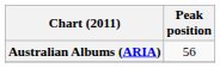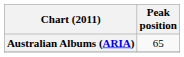 <table class="wikitable sortable plainrowheaders">
 <tr>
 <th>Chart (2011)</th>
 <th>Peak<br>position</th>
 </tr>
 <tr>
 <th scope="row">Australian Albums (<a href='#'>ARIA</a>)</th>
-<td align="center">56</td>
+<td align="center">65</td>
 </tr>
 <tr>
 </tr>
 <tr>
 </tr>
 <tr>
 </tr>
 <tr>
 </tr>
 <tr>
 </tr>
 <tr>
 </tr>
 <tr>
 </tr>
 <tr>
 </tr>
 </table>
